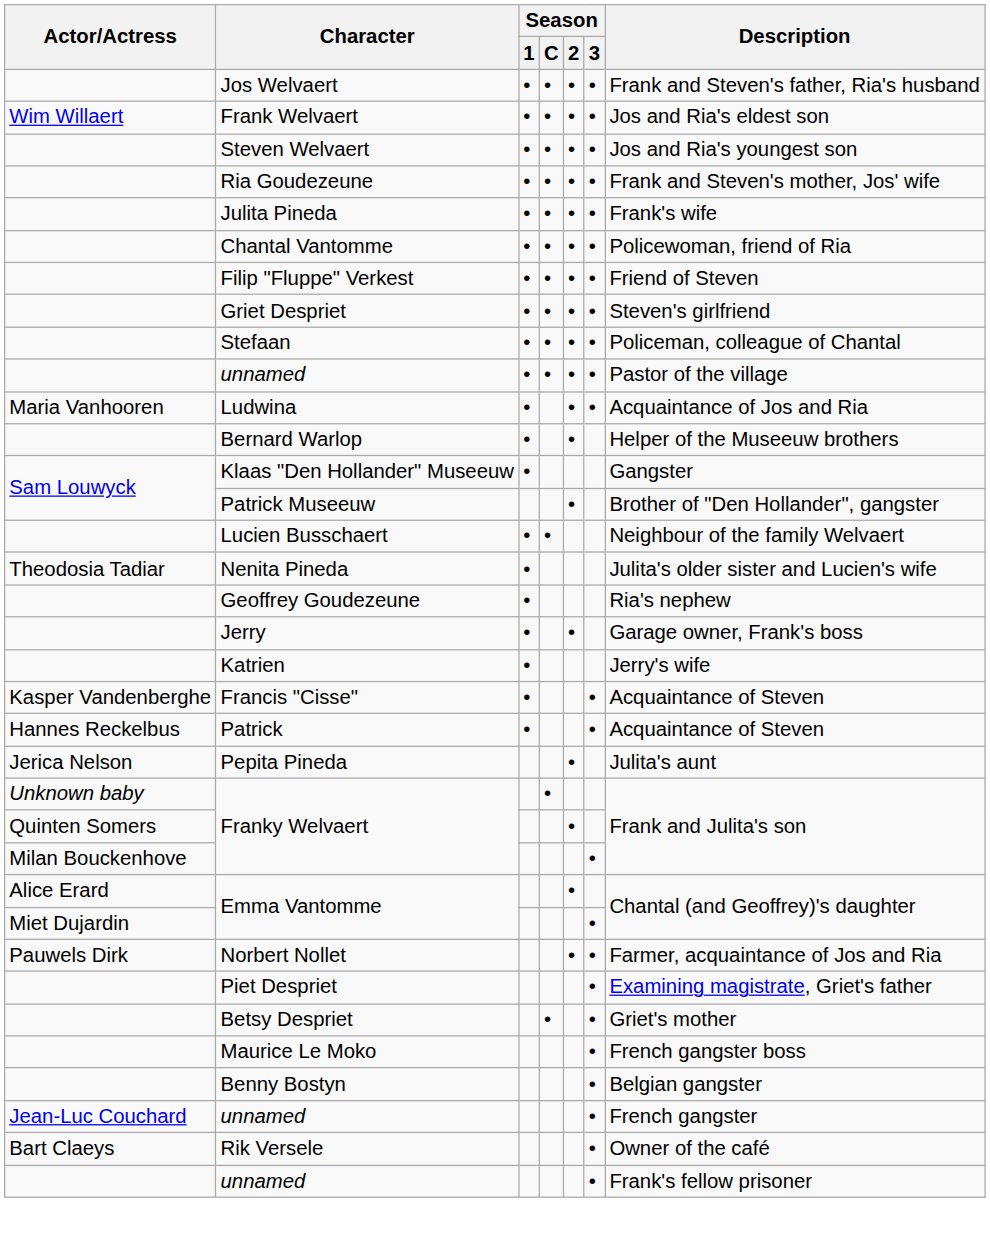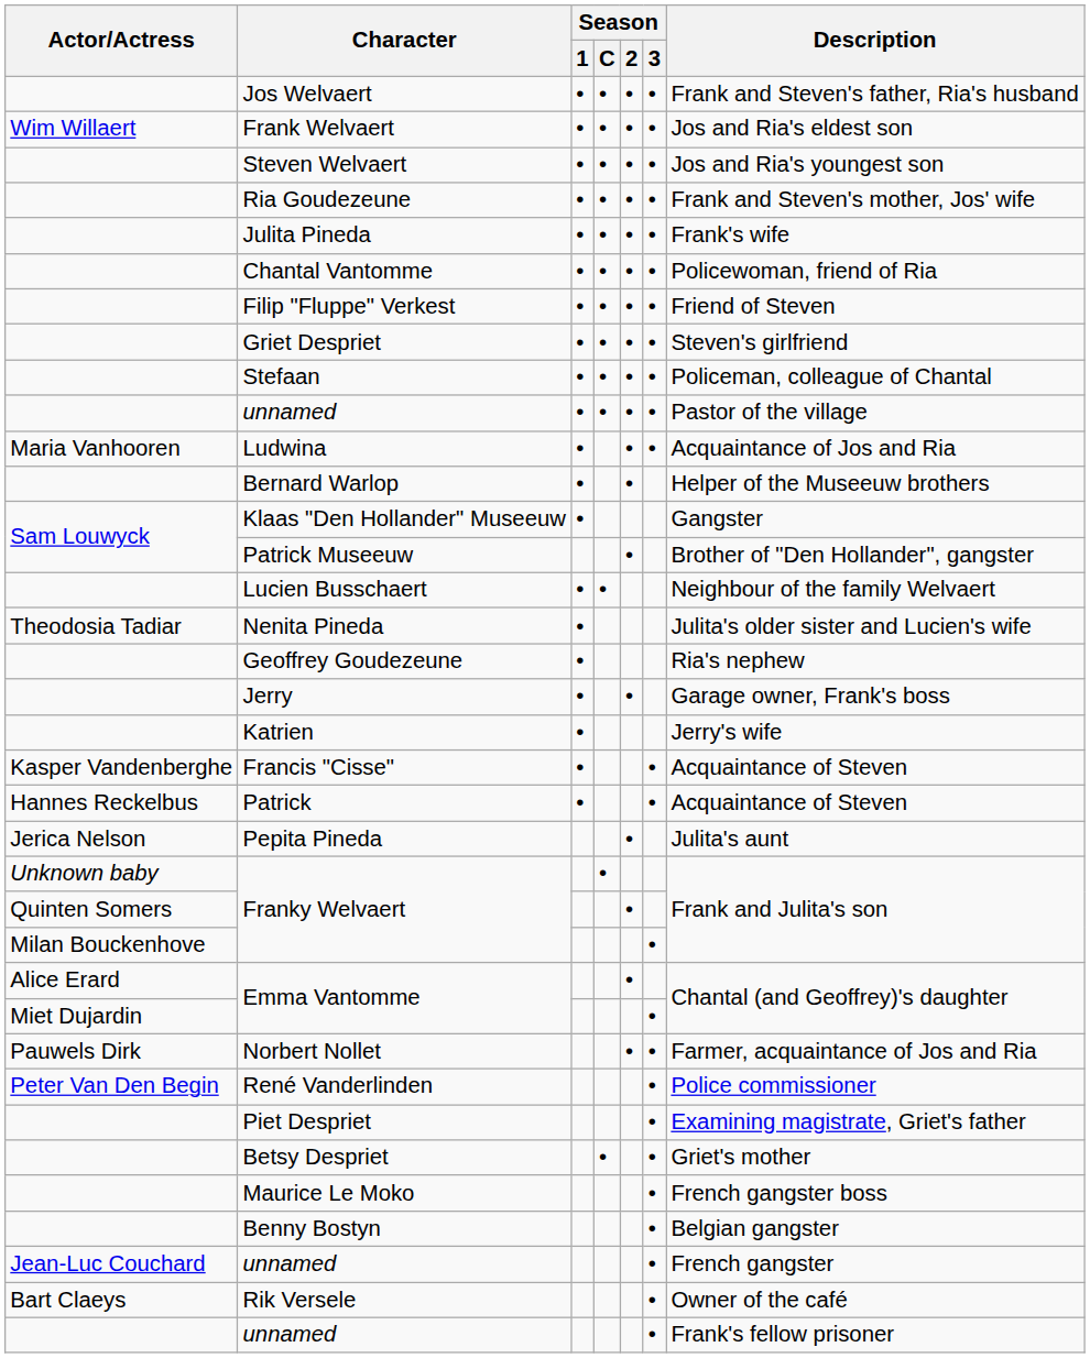 <table class="wikitable sortable">
 <tr>
 <th rowspan="2">Actor/Actress</th>
 <th rowspan="2">Character</th>
 <th colspan="4">Season</th>
 <th rowspan="2">Description</th>
 </tr>
 <tr>
 <th>1</th>
 <th>C</th>
 <th>2</th>
 <th>3</th>
 </tr>
 <tr>
 <td></td>
 <td>Jos Welvaert</td>
 <td>•</td>
 <td>•</td>
 <td>•</td>
 <td>•</td>
 <td>Frank and Steven's father, Ria's husband</td>
 </tr>
 <tr>
 <td><a href='#'>Wim Willaert</a></td>
 <td>Frank Welvaert</td>
 <td>•</td>
 <td>•</td>
 <td>•</td>
 <td>•</td>
 <td>Jos and Ria's eldest son</td>
 </tr>
 <tr>
 <td></td>
 <td>Steven Welvaert</td>
 <td>•</td>
 <td>•</td>
 <td>•</td>
 <td>•</td>
 <td>Jos and Ria's youngest son</td>
 </tr>
 <tr>
 <td></td>
 <td>Ria Goudezeune</td>
 <td>•</td>
 <td>•</td>
 <td>•</td>
 <td>•</td>
 <td>Frank and Steven's mother, Jos' wife</td>
 </tr>
 <tr>
 <td></td>
 <td>Julita Pineda</td>
 <td>•</td>
 <td>•</td>
 <td>•</td>
 <td>•</td>
 <td>Frank's wife</td>
 </tr>
 <tr>
 <td></td>
 <td>Chantal Vantomme</td>
 <td>•</td>
 <td>•</td>
 <td>•</td>
 <td>•</td>
 <td>Policewoman, friend of Ria</td>
 </tr>
 <tr>
 <td></td>
 <td>Filip "Fluppe" Verkest</td>
 <td>•</td>
 <td>•</td>
 <td>•</td>
 <td>•</td>
 <td>Friend of Steven</td>
 </tr>
 <tr>
 <td></td>
 <td>Griet Despriet</td>
 <td>•</td>
 <td>•</td>
 <td>•</td>
 <td>•</td>
 <td>Steven's girlfriend</td>
 </tr>
 <tr>
 <td></td>
 <td>Stefaan</td>
 <td>•</td>
 <td>•</td>
 <td>•</td>
 <td>•</td>
 <td>Policeman, colleague of Chantal</td>
 </tr>
 <tr>
 <td></td>
 <td><em>unnamed</em></td>
 <td>•</td>
 <td>•</td>
 <td>•</td>
 <td>•</td>
 <td>Pastor of the village</td>
 </tr>
 <tr>
 <td>Maria Vanhooren</td>
 <td>Ludwina</td>
 <td>•</td>
 <td></td>
 <td>•</td>
 <td>•</td>
 <td>Acquaintance of Jos and Ria</td>
 </tr>
 <tr>
 <td></td>
 <td>Bernard Warlop</td>
 <td>•</td>
 <td></td>
 <td>•</td>
 <td></td>
 <td>Helper of the Museeuw brothers</td>
 </tr>
 <tr>
 <td rowspan="2"><a href='#'>Sam Louwyck</a></td>
 <td>Klaas "Den Hollander" Museeuw</td>
 <td>•</td>
 <td></td>
 <td></td>
 <td></td>
 <td>Gangster</td>
 </tr>
 <tr>
 <td>Patrick Museeuw</td>
 <td></td>
 <td></td>
 <td>•</td>
 <td></td>
 <td>Brother of "Den Hollander", gangster</td>
 </tr>
 <tr>
 <td></td>
 <td>Lucien Busschaert</td>
 <td>•</td>
 <td>•</td>
 <td></td>
 <td></td>
 <td>Neighbour of the family Welvaert</td>
 </tr>
 <tr>
 <td>Theodosia Tadiar</td>
 <td>Nenita Pineda</td>
 <td>•</td>
 <td></td>
 <td></td>
 <td></td>
 <td>Julita's older sister and Lucien's wife</td>
 </tr>
 <tr>
 <td></td>
 <td>Geoffrey Goudezeune</td>
 <td>•</td>
 <td></td>
 <td></td>
 <td></td>
 <td>Ria's nephew</td>
 </tr>
 <tr>
 <td></td>
 <td>Jerry</td>
 <td>•</td>
 <td></td>
 <td>•</td>
 <td></td>
 <td>Garage owner, Frank's boss</td>
 </tr>
 <tr>
 <td></td>
 <td>Katrien</td>
 <td>•</td>
 <td></td>
 <td></td>
 <td></td>
 <td>Jerry's wife</td>
 </tr>
 <tr>
 <td>Kasper Vandenberghe</td>
 <td>Francis "Cisse"</td>
 <td>•</td>
 <td></td>
 <td></td>
 <td>•</td>
 <td>Acquaintance of Steven</td>
 </tr>
 <tr>
 <td>Hannes Reckelbus</td>
 <td>Patrick</td>
 <td>•</td>
 <td></td>
 <td></td>
 <td>•</td>
 <td>Acquaintance of Steven</td>
 </tr>
 <tr>
 <td>Jerica Nelson</td>
 <td>Pepita Pineda</td>
 <td></td>
 <td></td>
 <td>•</td>
 <td></td>
 <td>Julita's aunt</td>
 </tr>
 <tr>
 <td><em>Unknown baby</em></td>
 <td rowspan="3">Franky Welvaert</td>
 <td></td>
 <td>•</td>
 <td></td>
 <td></td>
 <td rowspan="3">Frank and Julita's son</td>
 </tr>
 <tr>
 <td>Quinten Somers</td>
 <td></td>
 <td></td>
 <td>•</td>
 <td></td>
 </tr>
 <tr>
 <td>Milan Bouckenhove</td>
 <td></td>
 <td></td>
 <td></td>
 <td>•</td>
 </tr>
 <tr>
 <td>Alice Erard</td>
 <td rowspan="2">Emma Vantomme</td>
 <td></td>
 <td></td>
 <td>•</td>
 <td></td>
 <td rowspan="2">Chantal (and Geoffrey)'s daughter</td>
 </tr>
 <tr>
 <td>Miet Dujardin</td>
 <td></td>
 <td></td>
 <td></td>
 <td>•</td>
 </tr>
 <tr>
 <td>Pauwels Dirk</td>
 <td>Norbert Nollet</td>
 <td></td>
 <td></td>
 <td>•</td>
 <td>•</td>
 <td>Farmer, acquaintance of Jos and Ria</td>
 </tr>
 <tr>
+<td><a href='#'>Peter Van Den Begin</a></td>
+<td>René Vanderlinden</td>
+<td></td>
+<td></td>
+<td></td>
+<td>•</td>
+<td><a href='#'>Police commissioner</a></td>
+</tr>
+<tr>
 <td></td>
 <td>Piet Despriet</td>
 <td></td>
 <td></td>
 <td></td>
 <td>•</td>
 <td><a href='#'>Examining magistrate</a>, Griet's father</td>
 </tr>
 <tr>
 <td></td>
 <td>Betsy Despriet</td>
 <td></td>
 <td>•</td>
 <td></td>
 <td>•</td>
 <td>Griet's mother</td>
 </tr>
 <tr>
 <td></td>
 <td>Maurice Le Moko</td>
 <td></td>
 <td></td>
 <td></td>
 <td>•</td>
 <td>French gangster boss</td>
 </tr>
 <tr>
 <td></td>
 <td>Benny Bostyn</td>
 <td></td>
 <td></td>
 <td></td>
 <td>•</td>
 <td>Belgian gangster</td>
 </tr>
 <tr>
 <td><a href='#'>Jean-Luc Couchard</a></td>
 <td><em>unnamed</em></td>
 <td></td>
 <td></td>
 <td></td>
 <td>•</td>
 <td>French gangster</td>
 </tr>
 <tr>
 <td>Bart Claeys</td>
 <td>Rik Versele</td>
 <td></td>
 <td></td>
 <td></td>
 <td>•</td>
 <td>Owner of the café</td>
 </tr>
 <tr>
 <td></td>
 <td><em>unnamed</em></td>
 <td></td>
 <td></td>
 <td></td>
 <td>•</td>
 <td>Frank's fellow prisoner</td>
 </tr>
 </table>
